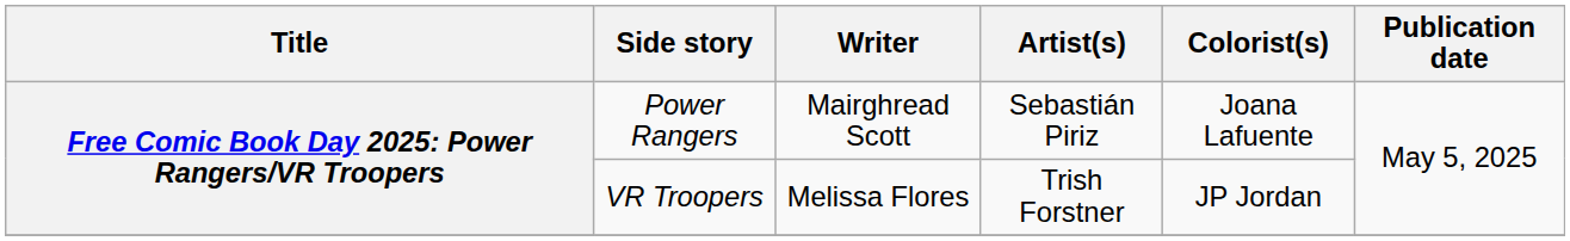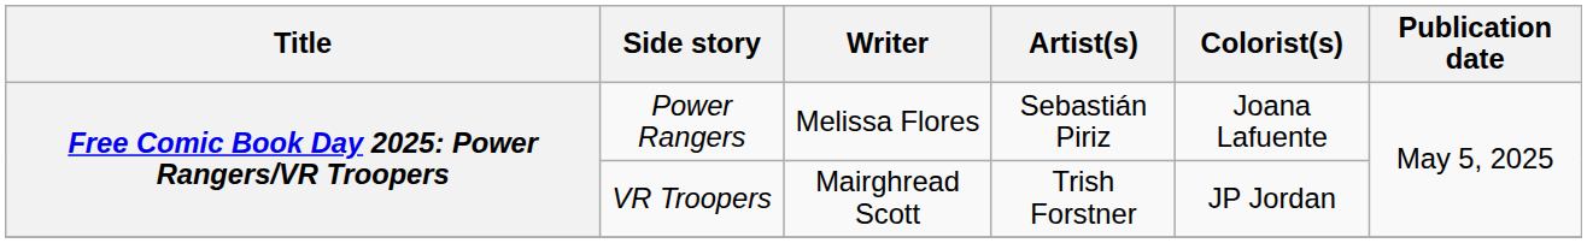 <table class="wikitable" width="100%" style="text-align: center;">
 <tr>
 <th scope="col">Title</th>
 <th>Side story</th>
 <th scope="col">Writer</th>
 <th scope="col">Artist(s)</th>
 <th scope="col">Colorist(s)</th>
 <th scope="col">Publication date</th>
 </tr>
 <tr>
 <th rowspan="2" scope="col"><em><a href='#'>Free Comic Book Day</a> 2025: Power Rangers/VR Troopers</em></th>
 <td><em>Power Rangers</em></td>
-<td>Mairghread Scott</td>
+<td>Melissa Flores</td>
 <td>Sebastián Piriz</td>
 <td>Joana Lafuente</td>
 <td rowspan="2">May 5, 2025</td>
 </tr>
 <tr>
 <td><em>VR Troopers</em></td>
-<td>Melissa Flores</td>
+<td>Mairghread Scott</td>
 <td>Trish Forstner</td>
 <td>JP Jordan</td>
 </tr>
 <tr>
 </tr>
 </table>
